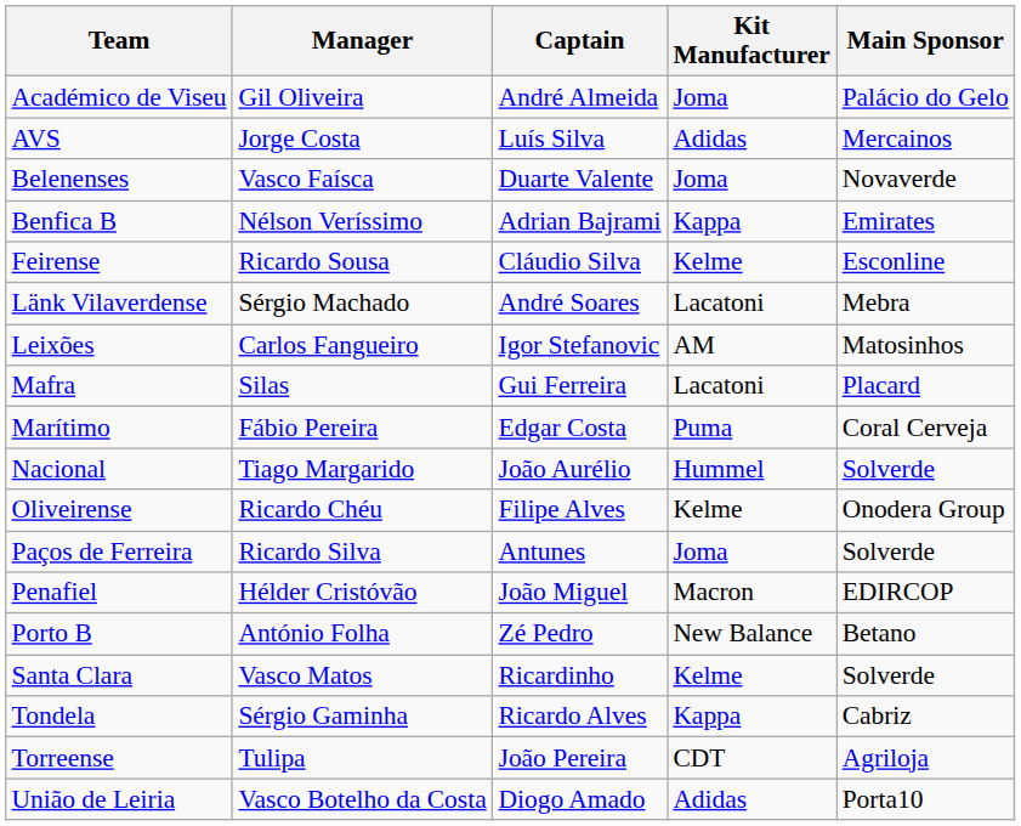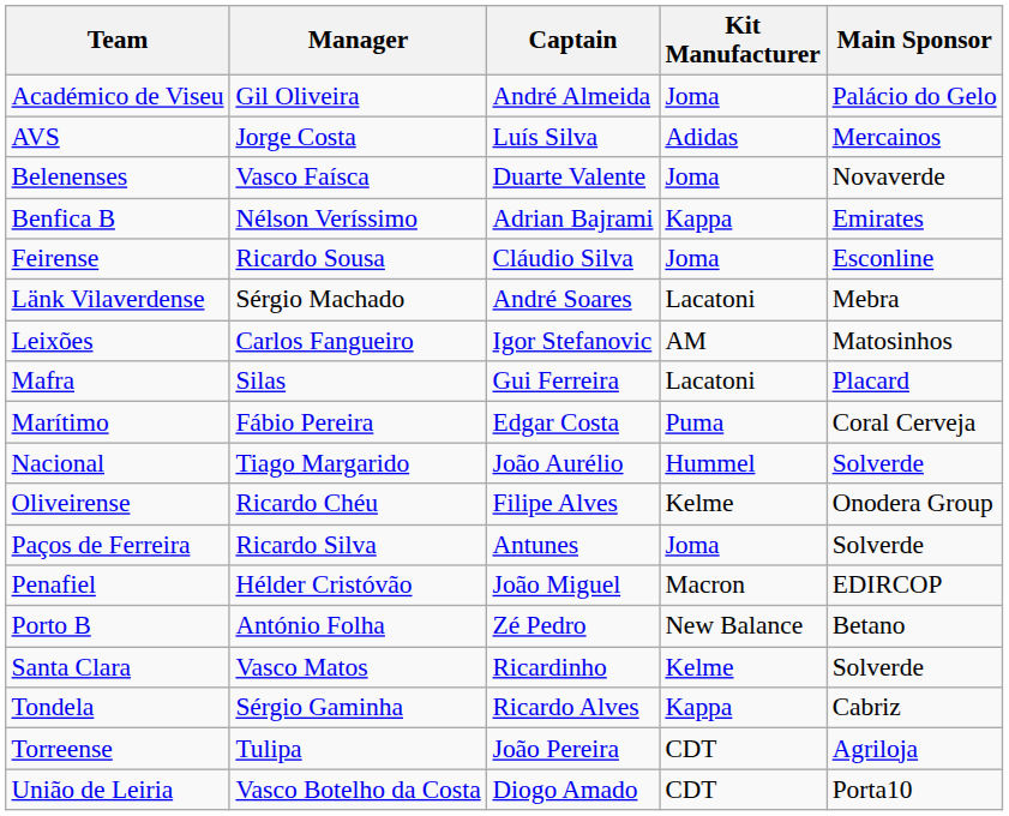 <table class="wikitable sortable" style="text-align: left;">
 <tr>
 <th>Team</th>
 <th>Manager</th>
 <th>Captain</th>
 <th>Kit<br>Manufacturer</th>
 <th>Main Sponsor</th>
 </tr>
 <tr>
 <td><a href='#'>Académico de Viseu</a></td>
 <td> <a href='#'>Gil Oliveira</a></td>
 <td> <a href='#'>André Almeida</a></td>
 <td><a href='#'>Joma</a></td>
 <td><a href='#'>Palácio do Gelo</a></td>
 </tr>
 <tr>
 <td><a href='#'>AVS</a></td>
 <td> <a href='#'>Jorge Costa</a></td>
 <td> <a href='#'>Luís Silva</a></td>
 <td><a href='#'>Adidas</a></td>
 <td><a href='#'>Mercainos</a></td>
 </tr>
 <tr>
 <td><a href='#'>Belenenses</a></td>
 <td> <a href='#'>Vasco Faísca</a></td>
 <td> <a href='#'>Duarte Valente</a></td>
 <td><a href='#'>Joma</a></td>
 <td>Novaverde</td>
 </tr>
 <tr>
 <td><a href='#'>Benfica B</a></td>
 <td> <a href='#'>Nélson Veríssimo</a></td>
 <td> <a href='#'>Adrian Bajrami</a></td>
 <td><a href='#'>Kappa</a></td>
 <td><a href='#'>Emirates</a></td>
 </tr>
 <tr>
 <td><a href='#'>Feirense</a></td>
 <td> <a href='#'>Ricardo Sousa</a></td>
 <td> <a href='#'>Cláudio Silva</a></td>
-<td><a href='#'>Kelme</a></td>
+<td><a href='#'>Joma</a></td>
 <td><a href='#'>Esconline</a></td>
 </tr>
 <tr>
 <td><a href='#'>Länk Vilaverdense</a></td>
 <td> Sérgio Machado</td>
 <td> <a href='#'>André Soares</a></td>
 <td>Lacatoni</td>
 <td>Mebra</td>
 </tr>
 <tr>
 <td><a href='#'>Leixões</a></td>
 <td> <a href='#'>Carlos Fangueiro</a></td>
 <td> <a href='#'>Igor Stefanovic</a></td>
 <td>AM</td>
 <td>Matosinhos</td>
 </tr>
 <tr>
 <td><a href='#'>Mafra</a></td>
 <td> <a href='#'>Silas</a></td>
 <td> <a href='#'>Gui Ferreira</a></td>
 <td>Lacatoni</td>
 <td><a href='#'>Placard</a></td>
 </tr>
 <tr>
 <td><a href='#'>Marítimo</a></td>
 <td> <a href='#'>Fábio Pereira</a></td>
 <td> <a href='#'>Edgar Costa</a></td>
 <td><a href='#'>Puma</a></td>
 <td>Coral Cerveja</td>
 </tr>
 <tr>
 <td><a href='#'>Nacional</a></td>
 <td> <a href='#'>Tiago Margarido</a></td>
 <td> <a href='#'>João Aurélio</a></td>
 <td><a href='#'>Hummel</a></td>
 <td><a href='#'>Solverde</a></td>
 </tr>
 <tr>
 <td><a href='#'>Oliveirense</a></td>
 <td> <a href='#'>Ricardo Chéu</a></td>
 <td> <a href='#'>Filipe Alves</a></td>
 <td>Kelme</td>
 <td>Onodera Group</td>
 </tr>
 <tr>
 <td><a href='#'>Paços de Ferreira</a></td>
 <td> <a href='#'>Ricardo Silva</a></td>
 <td> <a href='#'>Antunes</a></td>
 <td><a href='#'>Joma</a></td>
 <td>Solverde</td>
 </tr>
 <tr>
 <td><a href='#'>Penafiel</a></td>
 <td> <a href='#'>Hélder Cristóvão</a></td>
 <td> <a href='#'>João Miguel</a></td>
 <td>Macron</td>
 <td>EDIRCOP</td>
 </tr>
 <tr>
 <td><a href='#'>Porto B</a></td>
 <td> <a href='#'>António Folha</a></td>
 <td> <a href='#'>Zé Pedro</a></td>
 <td>New Balance</td>
 <td>Betano</td>
 </tr>
 <tr>
 <td><a href='#'>Santa Clara</a></td>
 <td> <a href='#'>Vasco Matos</a></td>
 <td> <a href='#'>Ricardinho</a></td>
 <td><a href='#'>Kelme</a></td>
 <td>Solverde</td>
 </tr>
 <tr>
 <td><a href='#'>Tondela</a></td>
 <td> <a href='#'>Sérgio Gaminha</a></td>
 <td> <a href='#'>Ricardo Alves</a></td>
 <td><a href='#'>Kappa</a></td>
 <td>Cabriz</td>
 </tr>
 <tr>
 <td><a href='#'>Torreense</a></td>
 <td> <a href='#'>Tulipa</a></td>
 <td> <a href='#'>João Pereira</a></td>
 <td>CDT</td>
 <td><a href='#'>Agriloja</a></td>
 </tr>
 <tr>
 <td><a href='#'>União de Leiria</a></td>
 <td> <a href='#'>Vasco Botelho da Costa</a></td>
 <td> <a href='#'>Diogo Amado</a></td>
-<td><a href='#'>Adidas</a></td>
+<td>CDT</td>
 <td>Porta10</td>
 </tr>
 </table>
